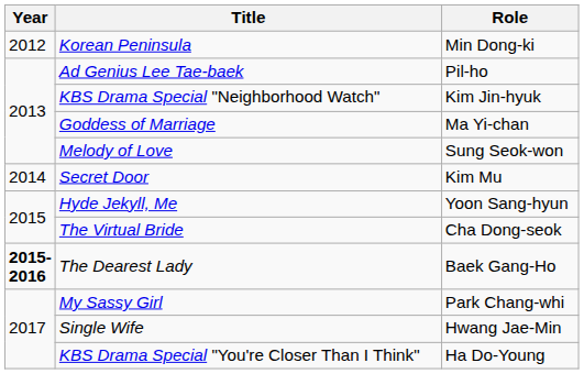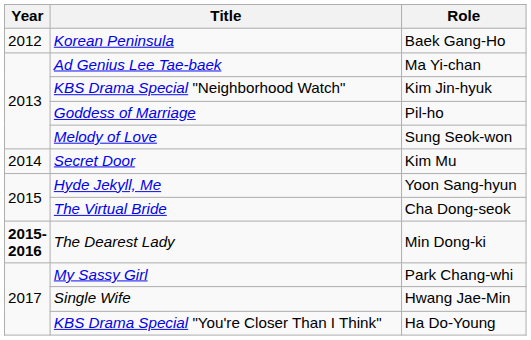 <table class="wikitable" style="width:550px">
 <tr>
 <th width="10">Year</th>
 <th>Title</th>
 <th>Role</th>
 </tr>
 <tr>
 <td>2012</td>
 <td><em><a href='#'>Korean Peninsula</a></em></td>
-<td>Min Dong-ki</td>
+<td>Baek Gang-Ho</td>
 </tr>
 <tr>
 <td rowspan="4">2013</td>
 <td><em><a href='#'>Ad Genius Lee Tae-baek</a></em></td>
-<td>Pil-ho</td>
+<td>Ma Yi-chan</td>
 </tr>
 <tr>
 <td><em><a href='#'>KBS Drama Special</a></em> "Neighborhood Watch"</td>
 <td>Kim Jin-hyuk</td>
 </tr>
 <tr>
 <td><em><a href='#'>Goddess of Marriage</a></em></td>
-<td>Ma Yi-chan</td>
+<td>Pil-ho</td>
 </tr>
 <tr>
 <td><em><a href='#'>Melody of Love</a></em></td>
 <td>Sung Seok-won</td>
 </tr>
 <tr>
 <td>2014</td>
 <td><em><a href='#'>Secret Door</a></em></td>
 <td>Kim Mu</td>
 </tr>
 <tr>
 <td rowspan="2">2015</td>
 <td><em><a href='#'>Hyde Jekyll, Me</a></em></td>
 <td>Yoon Sang-hyun</td>
 </tr>
 <tr>
 <td><em><a href='#'>The Virtual Bride</a></em></td>
 <td>Cha Dong-seok</td>
 </tr>
 <tr>
 <td><strong>2015-2016</strong></td>
 <td><em>The Dearest Lady</em></td>
-<td>Baek Gang-Ho</td>
+<td>Min Dong-ki</td>
 </tr>
 <tr>
 <td rowspan="3">2017</td>
 <td><a href='#'><em>My Sassy Girl</em></a></td>
 <td>Park Chang-whi</td>
 </tr>
 <tr>
 <td><em>Single Wife</em></td>
 <td>Hwang Jae-Min</td>
 </tr>
 <tr>
 <td><em><a href='#'>KBS Drama Special</a></em> "You're Closer Than I Think"</td>
 <td>Ha Do-Young</td>
 </tr>
 </table>
